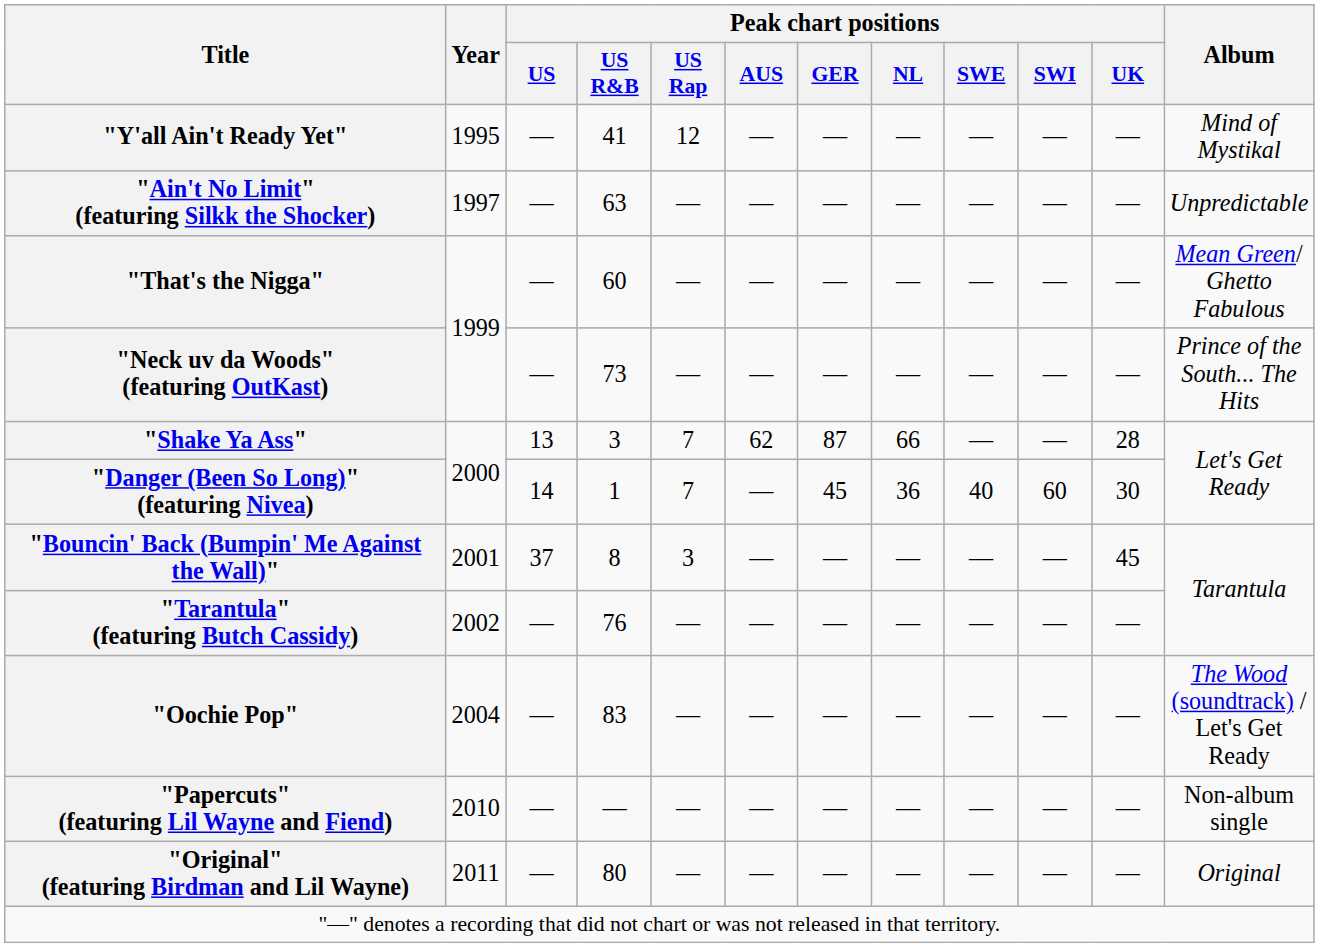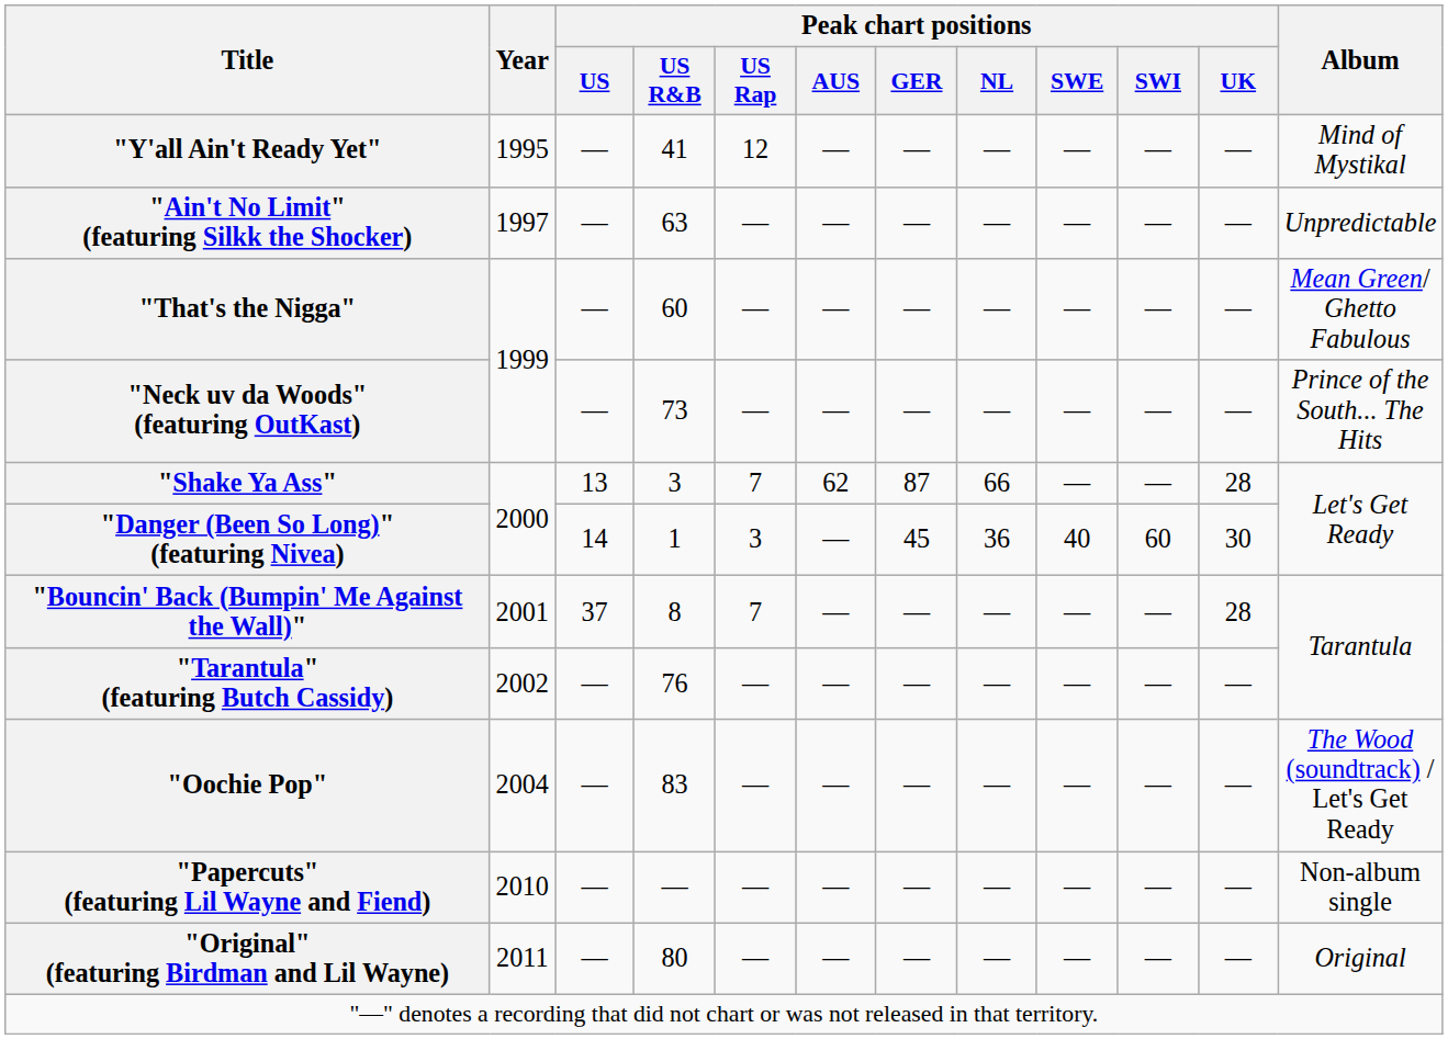 <table class="wikitable plainrowheaders" style="text-align:center;" border="1">
 <tr>
 <th scope="col" rowspan="2" style="width:19em;">Title</th>
 <th scope="col" rowspan="2">Year</th>
 <th scope="col" colspan="9">Peak chart positions</th>
 <th scope="col" rowspan="2">Album</th>
 </tr>
 <tr>
 <th style="width:3em; font-size:90%"><a href='#'>US</a><br></th>
 <th style="width:3em; font-size:90%"><a href='#'>US<br>R&B</a><br></th>
 <th style="width:3em; font-size:90%"><a href='#'>US<br>Rap</a><br></th>
 <th style="width:3em; font-size:90%"><a href='#'>AUS</a><br></th>
 <th style="width:3em; font-size:90%"><a href='#'>GER</a><br></th>
 <th style="width:3em; font-size:90%"><a href='#'>NL</a><br></th>
 <th style="width:3em; font-size:90%"><a href='#'>SWE</a><br></th>
 <th style="width:3em; font-size:90%"><a href='#'>SWI</a><br></th>
 <th style="width:3em; font-size:90%"><a href='#'>UK</a><br></th>
 </tr>
 <tr>
 <th scope="row">"Y'all Ain't Ready Yet"</th>
 <td>1995</td>
 <td>—</td>
 <td>41</td>
 <td>12</td>
 <td>—</td>
 <td>—</td>
 <td>—</td>
 <td>—</td>
 <td>—</td>
 <td>—</td>
 <td><em>Mind of Mystikal</em></td>
 </tr>
 <tr>
 <th scope="row">"<a href='#'>Ain't No Limit</a>"<br><span>(featuring <a href='#'>Silkk the Shocker</a>)</span></th>
 <td>1997</td>
 <td>—</td>
 <td>63</td>
 <td>—</td>
 <td>—</td>
 <td>—</td>
 <td>—</td>
 <td>—</td>
 <td>—</td>
 <td>—</td>
 <td><em>Unpredictable</em></td>
 </tr>
 <tr>
 <th scope="row">"That's the Nigga"</th>
 <td rowspan="2">1999</td>
 <td>—</td>
 <td>60</td>
 <td>—</td>
 <td>—</td>
 <td>—</td>
 <td>—</td>
 <td>—</td>
 <td>—</td>
 <td>—</td>
 <td><a href='#'><em>Mean Green</em></a>/ <em>Ghetto Fabulous</em></td>
 </tr>
 <tr>
 <th scope="row">"Neck uv da Woods"<br><span>(featuring <a href='#'>OutKast</a>)</span></th>
 <td>—</td>
 <td>73</td>
 <td>—</td>
 <td>—</td>
 <td>—</td>
 <td>—</td>
 <td>—</td>
 <td>—</td>
 <td>—</td>
 <td><em>Prince of the South... The Hits</em></td>
 </tr>
 <tr>
 <th scope="row">"<a href='#'>Shake Ya Ass</a>"</th>
 <td rowspan="2">2000</td>
 <td>13</td>
 <td>3</td>
 <td>7</td>
 <td>62</td>
 <td>87</td>
 <td>66</td>
 <td>—</td>
 <td>—</td>
 <td>28</td>
 <td rowspan="2"><em>Let's Get Ready</em></td>
 </tr>
 <tr>
 <th scope="row">"<a href='#'>Danger (Been So Long)</a>"<br><span>(featuring <a href='#'>Nivea</a>)</span></th>
 <td>14</td>
 <td>1</td>
-<td>7</td>
+<td>3</td>
 <td>—</td>
 <td>45</td>
 <td>36</td>
 <td>40</td>
 <td>60</td>
 <td>30</td>
 </tr>
 <tr>
 <th scope="row">"<a href='#'>Bouncin' Back (Bumpin' Me Against the Wall)</a>"</th>
 <td>2001</td>
 <td>37</td>
 <td>8</td>
-<td>3</td>
+<td>7</td>
 <td>—</td>
 <td>—</td>
 <td>—</td>
 <td>—</td>
 <td>—</td>
-<td>45</td>
+<td>28</td>
 <td rowspan="2"><em>Tarantula</em></td>
 </tr>
 <tr>
 <th scope="row">"<a href='#'>Tarantula</a>"<br><span>(featuring <a href='#'>Butch Cassidy</a>)</span></th>
 <td>2002</td>
 <td>—</td>
 <td>76</td>
 <td>—</td>
 <td>—</td>
 <td>—</td>
 <td>—</td>
 <td>—</td>
 <td>—</td>
 <td>—</td>
 </tr>
 <tr>
 <th scope="row">"Oochie Pop"</th>
 <td>2004</td>
 <td>—</td>
 <td>83</td>
 <td>—</td>
 <td>—</td>
 <td>—</td>
 <td>—</td>
 <td>—</td>
 <td>—</td>
 <td>—</td>
 <td><a href='#'><em>The Wood</em> (soundtrack)</a> / Let's Get Ready</td>
 </tr>
 <tr>
 <th scope="row">"Papercuts"<br><span>(featuring <a href='#'>Lil Wayne</a> and <a href='#'>Fiend</a>)</span></th>
 <td>2010</td>
 <td>—</td>
 <td>—</td>
 <td>—</td>
 <td>—</td>
 <td>—</td>
 <td>—</td>
 <td>—</td>
 <td>—</td>
 <td>—</td>
 <td>Non-album single</td>
 </tr>
 <tr>
 <th scope="row">"Original"<br><span>(featuring <a href='#'>Birdman</a> and Lil Wayne)</span></th>
 <td>2011</td>
 <td>—</td>
 <td>80</td>
 <td>—</td>
 <td>—</td>
 <td>—</td>
 <td>—</td>
 <td>—</td>
 <td>—</td>
 <td>—</td>
 <td><em>Original</em></td>
 </tr>
 <tr>
 <td colspan="13" style="font-size:90%">"—" denotes a recording that did not chart or was not released in that territory.</td>
 </tr>
 </table>
